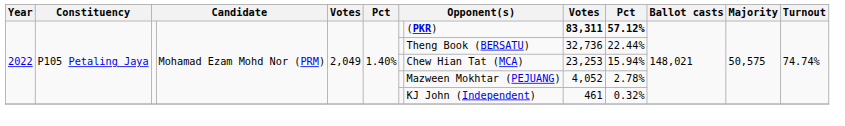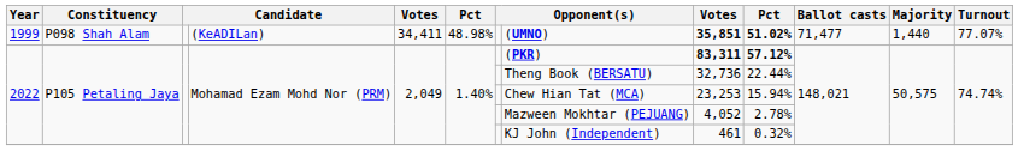 <table class="wikitable" style="margin:0.5em ; font-size:95%">
 <tr>
 <th>Year</th>
 <th>Constituency</th>
 <th colspan=2>Candidate</th>
 <th>Votes</th>
 <th>Pct</th>
 <th colspan=2>Opponent(s)</th>
 <th>Votes</th>
 <th>Pct</th>
 <th>Ballot casts</th>
 <th>Majority</th>
 <th>Turnout</th>
+</tr>
+<tr>
+<td><a href='#'>1999</a></td>
+<td>P098 <a href='#'>Shah Alam</a></td>
+<td></td>
+<td> (<a href='#'>KeADILan</a>)</td>
+<td align="right">34,411</td>
+<td>48.98%</td>
+<td></td>
+<td> (<a href='#'><strong>UMNO</strong></a>)</td>
+<td align="right"><strong>35,851</strong></td>
+<td><strong>51.02%</strong></td>
+<td>71,477</td>
+<td>1,440</td>
+<td>77.07%</td>
 </tr>
 <tr>
 <td rowspan=5><a href='#'>2022</a></td>
 <td rowspan=5>P105 <a href='#'>Petaling Jaya</a></td>
 <td rowspan=5 bgcolor=></td>
 <td rowspan=5>Mohamad Ezam Mohd Nor (<a href='#'>PRM</a>)</td>
 <td rowspan=5 align="right">2,049</td>
 <td rowspan=5 align="right">1.40%</td>
 <td></td>
 <td> (<a href='#'><strong>PKR</strong></a>)</td>
 <td align="right"><strong>83,311</strong></td>
 <td align="right"><strong>57.12%</strong></td>
 <td rowspan=5>148,021</td>
 <td rowspan=5>50,575</td>
 <td rowspan=5>74.74%</td>
 </tr>
 <tr>
 <td bgcolor=></td>
 <td>Theng Book (<a href='#'>BERSATU</a>)</td>
 <td align="right">32,736</td>
 <td>22.44%</td>
 </tr>
 <tr>
 <td></td>
 <td>Chew Hian Tat	(<a href='#'>MCA</a>)</td>
 <td align="right">23,253</td>
 <td align="right">15.94%</td>
 </tr>
 <tr>
 <td bgcolor=></td>
 <td>Mazween Mokhtar (<a href='#'>PEJUANG</a>)</td>
 <td align="right">4,052</td>
 <td align="right">2.78%</td>
 </tr>
 <tr>
 <td></td>
 <td>KJ John (<a href='#'>Independent</a>)</td>
 <td align="right">461</td>
 <td align="right">0.32%</td>
 </tr>
 <tr>
 </tr>
 </table>
